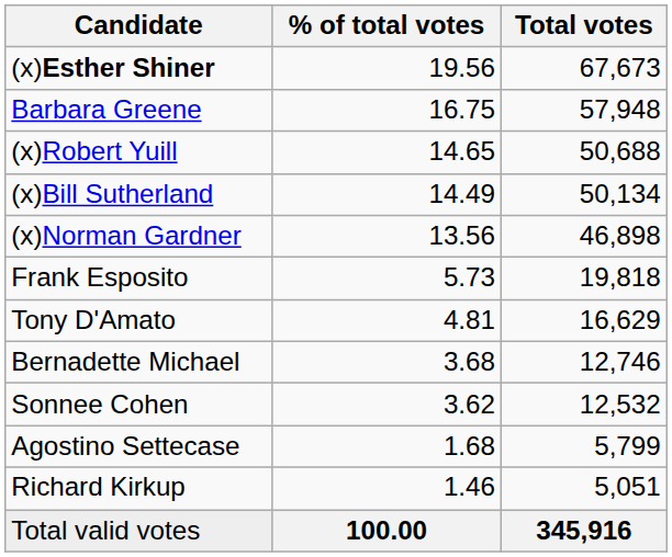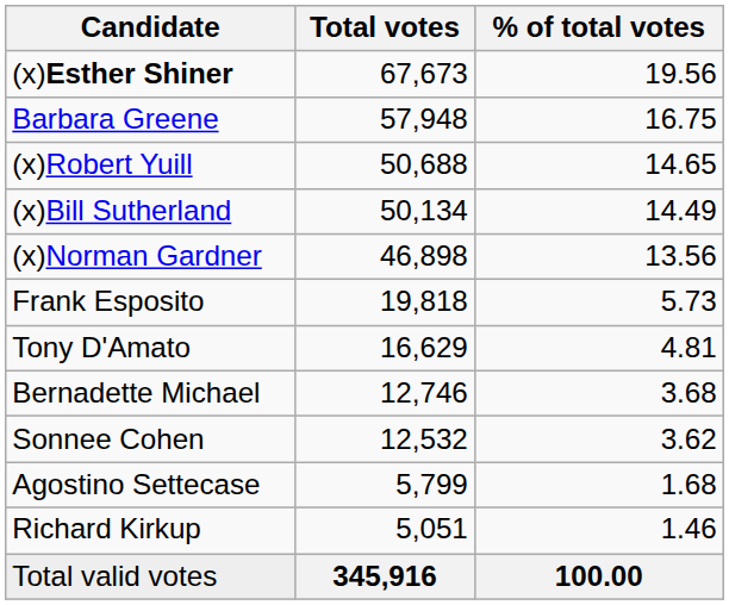 <table class="wikitable" width="400">
 <tr>
 <th align="left">Candidate</th>
+<th align="right">Total votes</th>
 <th align="right">% of total votes</th>
-<th align="right">Total votes</th>
 </tr>
 <tr>
 <td align="left">(x)<strong>Esther Shiner</strong></td>
+<td align="right">67,673</td>
 <td align="right">19.56</td>
-<td align="right">67,673</td>
 </tr>
 <tr>
 <td align="left"><a href='#'>Barbara Greene</a></td>
+<td align="right">57,948</td>
 <td align="right">16.75</td>
-<td align="right">57,948</td>
 </tr>
 <tr>
 <td align="left">(x)<a href='#'>Robert Yuill</a></td>
+<td align="right">50,688</td>
 <td align="right">14.65</td>
-<td align="right">50,688</td>
 </tr>
 <tr>
 <td align="left">(x)<a href='#'>Bill Sutherland</a></td>
+<td align="right">50,134</td>
 <td align="right">14.49</td>
-<td align="right">50,134</td>
 </tr>
 <tr>
 <td align="left">(x)<a href='#'>Norman Gardner</a></td>
+<td align="right">46,898</td>
 <td align="right">13.56</td>
-<td align="right">46,898</td>
 </tr>
 <tr>
 <td align="left">Frank Esposito</td>
+<td align="right">19,818</td>
 <td align="right">5.73</td>
-<td align="right">19,818</td>
 </tr>
 <tr>
 <td align="left">Tony D'Amato</td>
+<td align="right">16,629</td>
 <td align="right">4.81</td>
-<td align="right">16,629</td>
 </tr>
 <tr>
 <td align="left">Bernadette Michael</td>
+<td align="right">12,746</td>
 <td align="right">3.68</td>
-<td align="right">12,746</td>
 </tr>
 <tr>
 <td align="left">Sonnee Cohen</td>
+<td align="right">12,532</td>
 <td align="right">3.62</td>
-<td align="right">12,532</td>
 </tr>
 <tr>
 <td align="left">Agostino Settecase</td>
+<td align="right">5,799</td>
 <td align="right">1.68</td>
-<td align="right">5,799</td>
 </tr>
 <tr>
 <td align="left">Richard Kirkup</td>
+<td align="right">5,051</td>
 <td align="right">1.46</td>
-<td align="right">5,051</td>
 </tr>
 <tr bgcolor="#EEEEEE">
 <td align="left">Total valid votes</td>
+<th align="right">345,916</th>
 <th align="right">100.00</th>
-<th align="right">345,916</th>
 </tr>
 </table>
